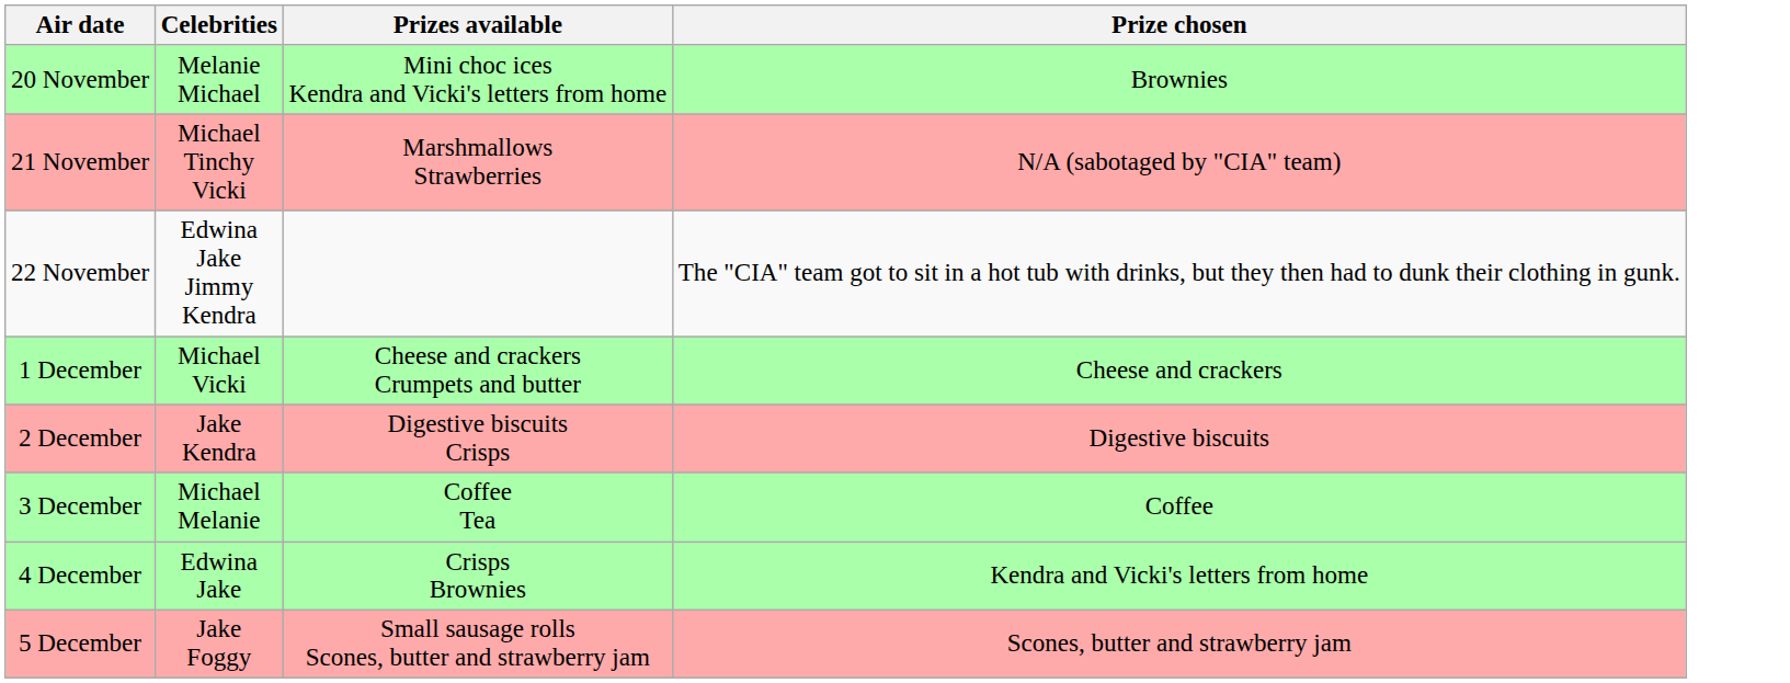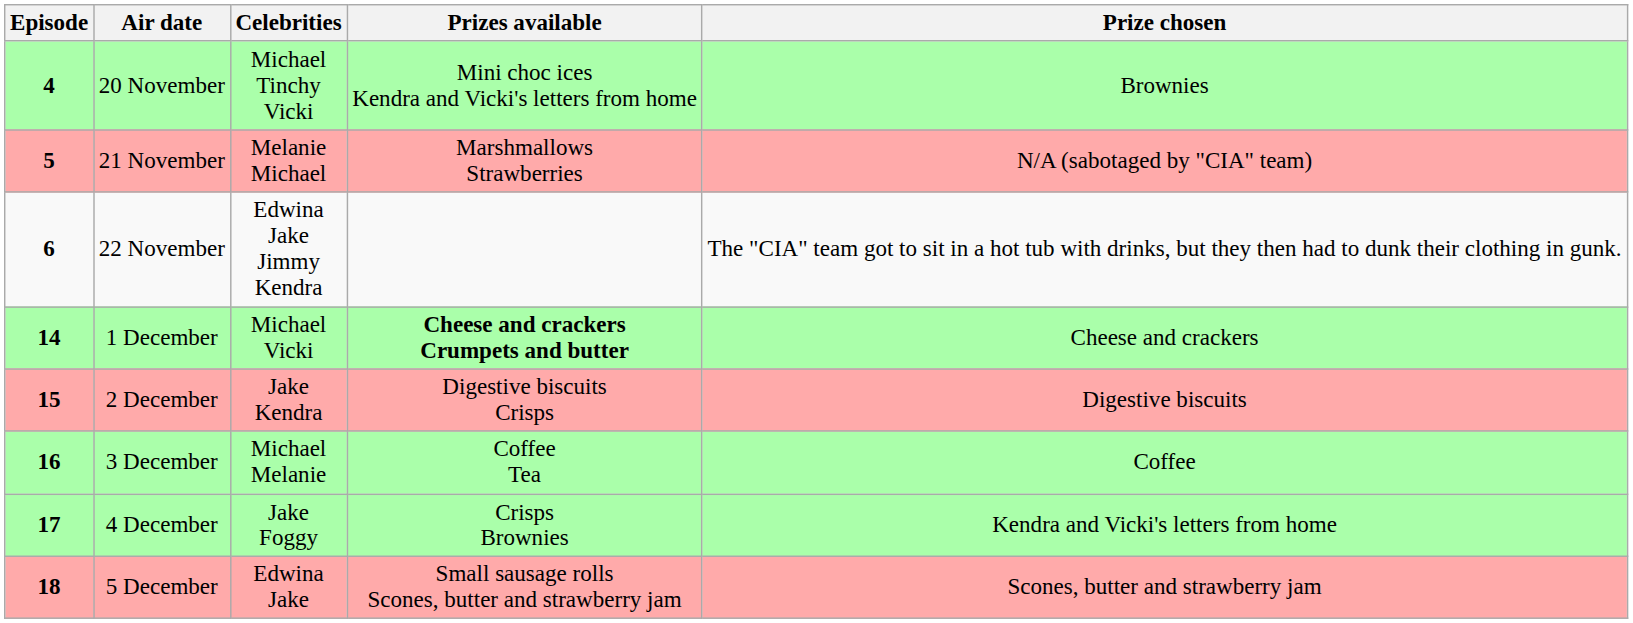 <table class=wikitable style="text-align:center">
 <tr>
+<th>Episode</th>
 <th>Air date</th>
 <th>Celebrities</th>
 <th>Prizes available</th>
 <th>Prize chosen</th>
 </tr>
 <tr style="background:#afa;">
+<td><strong>4</strong></td>
 <td>20 November</td>
-<td>Melanie<br>Michael</td>
+<td>Michael<br>Tinchy<br>Vicki</td>
 <td>Mini choc ices<br>Kendra and Vicki's letters from home</td>
 <td>Brownies</td>
 </tr>
 <tr style="background:#faa;">
+<td><strong>5</strong></td>
 <td>21 November</td>
-<td>Michael<br>Tinchy<br>Vicki</td>
+<td>Melanie<br>Michael</td>
 <td>Marshmallows<br>Strawberries</td>
 <td>N/A (sabotaged by "CIA" team)</td>
 </tr>
 <tr style="background:#;">
+<td><strong>6</strong></td>
 <td>22 November</td>
 <td>Edwina<br>Jake<br>Jimmy<br>Kendra</td>
 <td></td>
 <td>The "CIA" team got to sit in a hot tub with drinks, but they then had to dunk their clothing in gunk.</td>
 </tr>
 <tr style="background:#afa;">
+<td><strong>14</strong></td>
 <td>1 December</td>
 <td>Michael<br> Vicki</td>
-<td>Cheese and crackers<br>Crumpets and butter</td>
+<td><strong>Cheese and crackers<br>Crumpets and butter</strong></td>
 <td>Cheese and crackers</td>
 </tr>
 <tr style="background:#faa;">
+<td><strong>15</strong></td>
 <td>2 December</td>
 <td>Jake<br>Kendra</td>
 <td>Digestive biscuits<br>Crisps</td>
 <td>Digestive biscuits</td>
 </tr>
 <tr style="background:#afa;">
+<td><strong>16</strong></td>
 <td>3 December</td>
 <td>Michael<br>Melanie</td>
 <td>Coffee<br>Tea</td>
 <td>Coffee</td>
 </tr>
 <tr style="background:#afa;">
+<td><strong>17</strong></td>
 <td>4 December</td>
-<td>Edwina<br>Jake</td>
+<td>Jake<br>Foggy</td>
 <td>Crisps<br>Brownies</td>
 <td>Kendra and Vicki's letters from home</td>
 </tr>
 <tr style="background:#faa;">
+<td><strong>18</strong></td>
 <td>5 December</td>
-<td>Jake<br>Foggy</td>
+<td>Edwina<br>Jake</td>
 <td>Small sausage rolls<br>Scones, butter and strawberry jam</td>
 <td>Scones, butter and strawberry jam</td>
 </tr>
 </table>
